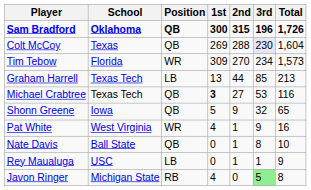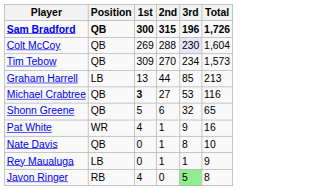 <table class="wikitable">
 <tr>
 <th>Player</th>
-<th>School</th>
 <th>Position</th>
 <th>1st</th>
 <th>2nd</th>
 <th>3rd</th>
 <th>Total</th>
 </tr>
 <tr>
 <td><strong><a href='#'>Sam Bradford</a></strong></td>
-<td><strong><a href='#'>Oklahoma</a></strong></td>
 <td><strong>QB</strong></td>
 <td><strong>300</strong></td>
 <td><strong>315</strong></td>
 <td><strong>196</strong></td>
 <td><strong>1,726</strong></td>
 </tr>
 <tr>
 <td><a href='#'>Colt McCoy</a></td>
-<td><a href='#'>Texas</a></td>
 <td>QB</td>
 <td>269</td>
 <td>288</td>
 <td style="background: lavender;">230</td>
 <td>1,604</td>
 </tr>
 <tr>
 <td><a href='#'>Tim Tebow</a></td>
-<td><a href='#'>Florida</a></td>
-<td>WR</td>
+<td>QB</td>
 <td>309</td>
 <td>270</td>
 <td>234</td>
 <td>1,573</td>
 </tr>
 <tr>
 <td><a href='#'>Graham Harrell</a></td>
-<td><a href='#'>Texas Tech</a></td>
 <td>LB</td>
 <td>13</td>
 <td>44</td>
 <td>85</td>
 <td>213</td>
 </tr>
 <tr>
 <td><a href='#'>Michael Crabtree</a></td>
-<td>Texas Tech</td>
 <td>QB</td>
 <td><strong>3</strong></td>
 <td>27</td>
 <td>53</td>
 <td>116</td>
 </tr>
 <tr>
 <td><a href='#'>Shonn Greene</a></td>
-<td><a href='#'>Iowa</a></td>
 <td>QB</td>
 <td>5</td>
-<td>9</td>
+<td>6</td>
 <td>32</td>
 <td>65</td>
 </tr>
 <tr>
 <td><a href='#'>Pat White</a></td>
-<td><a href='#'>West Virginia</a></td>
 <td>WR</td>
 <td>4</td>
 <td>1</td>
 <td>9</td>
 <td>16</td>
 </tr>
 <tr>
 <td><a href='#'>Nate Davis</a></td>
-<td><a href='#'>Ball State</a></td>
 <td>QB</td>
 <td>0</td>
 <td>1</td>
 <td>8</td>
 <td>10</td>
 </tr>
 <tr>
 <td><a href='#'>Rey Maualuga</a></td>
-<td><a href='#'>USC</a></td>
 <td>LB</td>
 <td>0</td>
 <td>1</td>
 <td>1</td>
 <td>9</td>
 </tr>
 <tr>
 <td><a href='#'>Javon Ringer</a></td>
-<td><a href='#'>Michigan State</a></td>
 <td>RB</td>
 <td>4</td>
 <td>0</td>
 <td style="background: lightgreen;">5</td>
 <td>8</td>
 </tr>
 </table>
